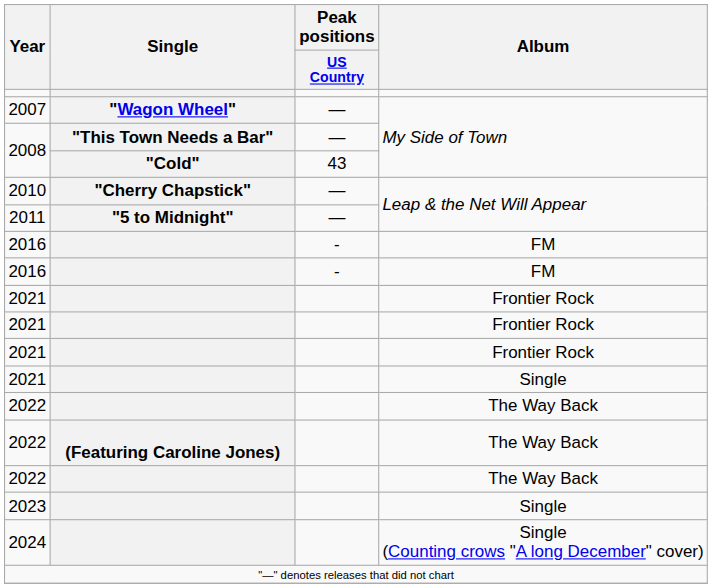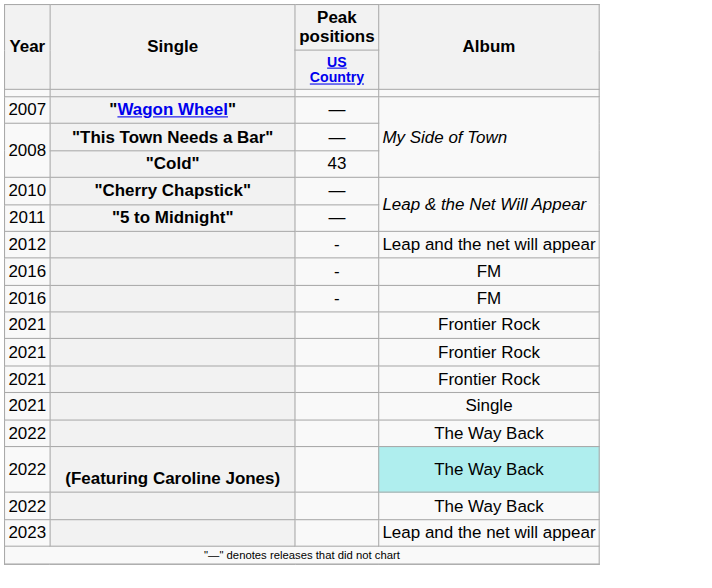 <table class="wikitable plainrowheaders" style="text-align:center;">
 <tr>
 <th rowspan="2">Year</th>
 <th rowspan="2" style="width:14em;">Single</th>
 <th colspan="1">Peak positions</th>
 <th rowspan="2">Album</th>
 </tr>
 <tr style="font-size:smaller;">
 <th width="60"><a href='#'>US Country</a></th>
 </tr>
 <tr>
 <td></td>
 <th></th>
 <td></td>
 <td></td>
 </tr>
 <tr>
 <td>2007</td>
 <th scope="row">"<a href='#'>Wagon Wheel</a>"</th>
 <td>—</td>
 <td rowspan="3" align="left"><em>My Side of Town</em></td>
 </tr>
 <tr>
 <td rowspan="2">2008</td>
 <th scope="row">"This Town Needs a Bar"</th>
 <td>—</td>
 </tr>
 <tr>
 <th scope="row">"Cold"</th>
 <td>43</td>
 </tr>
 <tr>
 <td>2010</td>
 <th scope="row">"Cherry Chapstick"</th>
 <td>—</td>
 <td align="left" rowspan="2"><em>Leap & the Net Will Appear</em></td>
 </tr>
 <tr>
 <td>2011</td>
 <th scope="row">"5 to Midnight"</th>
 <td>—</td>
+</tr>
+<tr>
+<td>2012</td>
+<th></th>
+<td>-</td>
+<td>Leap and the net will appear</td>
 </tr>
 <tr>
 <td>2016</td>
 <th></th>
 <td>-</td>
 <td>FM</td>
 </tr>
 <tr>
 <td>2016</td>
 <th></th>
 <td>-</td>
 <td>FM</td>
 </tr>
 <tr>
 <td>2021</td>
 <th></th>
 <td></td>
 <td>Frontier Rock</td>
 </tr>
 <tr>
 <td>2021</td>
 <th></th>
 <td></td>
 <td>Frontier Rock</td>
 </tr>
 <tr>
 <td>2021</td>
 <th></th>
 <td></td>
 <td>Frontier Rock</td>
 </tr>
 <tr>
 <td>2021</td>
 <th></th>
 <td></td>
 <td>Single</td>
 </tr>
 <tr>
 <td>2022</td>
 <th></th>
 <td></td>
 <td>The Way Back</td>
 </tr>
 <tr>
 <td>2022</td>
 <th><br>(Featuring Caroline Jones)</th>
 <td></td>
-<td>The Way Back</td>
+<td style="background: paleturquoise;">The Way Back</td>
 </tr>
 <tr>
 <td>2022</td>
 <th></th>
 <td></td>
 <td>The Way Back</td>
 </tr>
 <tr>
 <td>2023</td>
 <th></th>
 <td></td>
-<td>Single</td>
-</tr>
-<tr>
-<td>2024</td>
-<th></th>
-<td></td>
-<td>Single<br>(<a href='#'>Counting crows</a> "<a href='#'>A long December</a>" cover)</td>
+<td>Leap and the net will appear</td>
 </tr>
 <tr>
 <td colspan="4" style="font-size:8pt">"—" denotes releases that did not chart</td>
 </tr>
 <tr>
 </tr>
 </table>
